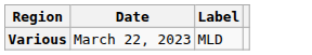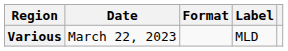 <table class="wikitable plainrowheaders">
 <tr>
 <th scope="col">Region</th>
 <th>Date</th>
+<th>Format</th>
 <th>Label</th>
 <th></th>
 </tr>
 <tr>
 <th scope="row">Various</th>
 <td>March 22, 2023</td>
+<td></td>
 <td>MLD</td>
 <td style="text-align:center"></td>
 </tr>
 </table>
